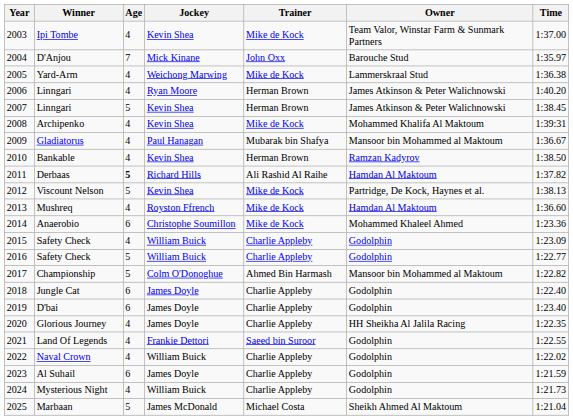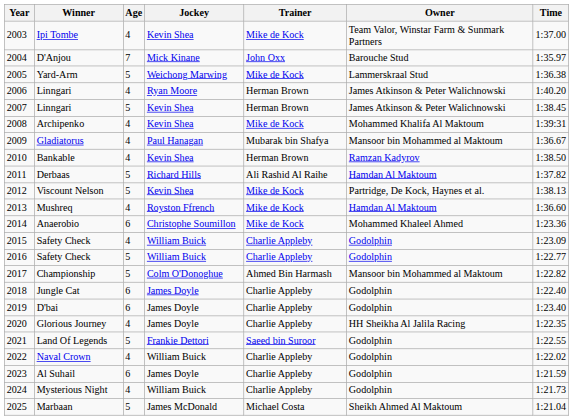 <table class="wikitable sortable" style="font-size:90%">
 <tr>
 <th style="width:36px">Year<br></th>
 <th style="width:120px">Winner<br></th>
 <th>Age<br></th>
 <th style="width:135px">Jockey<br></th>
 <th style="width:140px">Trainer<br></th>
 <th style="width:260px">Owner<br></th>
 <th>Time<br></th>
 </tr>
 <tr>
 <td>2003</td>
 <td><a href='#'>Ipi Tombe</a></td>
 <td>4</td>
 <td><a href='#'>Kevin Shea</a></td>
 <td><a href='#'>Mike de Kock</a></td>
 <td>Team Valor, Winstar Farm & Sunmark Partners</td>
 <td>1:37.00</td>
 </tr>
 <tr>
 <td>2004</td>
 <td>D'Anjou</td>
 <td>7</td>
 <td><a href='#'>Mick Kinane</a></td>
 <td><a href='#'>John Oxx</a></td>
 <td>Barouche Stud</td>
 <td>1:35.97</td>
 </tr>
 <tr>
 <td>2005</td>
 <td>Yard-Arm</td>
-<td>4</td>
+<td>5</td>
 <td><a href='#'>Weichong Marwing</a></td>
 <td><a href='#'>Mike de Kock</a></td>
 <td>Lammerskraal Stud</td>
 <td>1:36.38</td>
 </tr>
 <tr>
 <td>2006</td>
 <td>Linngari</td>
 <td>4</td>
 <td><a href='#'>Ryan Moore</a></td>
 <td>Herman Brown</td>
 <td>James Atkinson & Peter Walichnowski</td>
 <td>1:40.20</td>
 </tr>
 <tr>
 <td>2007</td>
 <td>Linngari</td>
 <td>5</td>
 <td><a href='#'>Kevin Shea</a></td>
 <td>Herman Brown</td>
 <td>James Atkinson & Peter Walichnowski</td>
 <td>1:38.45</td>
 </tr>
 <tr>
 <td>2008</td>
 <td>Archipenko</td>
 <td>4</td>
 <td><a href='#'>Kevin Shea</a></td>
 <td><a href='#'>Mike de Kock</a></td>
 <td>Mohammed Khalifa Al Maktoum</td>
 <td>1:39:31</td>
 </tr>
 <tr>
 <td>2009</td>
 <td><a href='#'>Gladiatorus</a></td>
 <td>4</td>
 <td><a href='#'>Paul Hanagan</a></td>
 <td>Mubarak bin Shafya</td>
 <td>Mansoor bin Mohammed al Maktoum</td>
 <td>1:36.67</td>
 </tr>
 <tr>
 <td>2010</td>
 <td>Bankable</td>
 <td>4</td>
 <td><a href='#'>Kevin Shea</a></td>
 <td>Herman Brown</td>
 <td><a href='#'>Ramzan Kadyrov</a></td>
 <td>1:38.50</td>
 </tr>
 <tr>
 <td>2011</td>
 <td>Derbaas</td>
-<td><strong>5</strong></td>
+<td>5</td>
 <td><a href='#'>Richard Hills</a></td>
 <td>Ali Rashid Al Raihe</td>
 <td><a href='#'>Hamdan Al Maktoum</a></td>
 <td>1:37.82</td>
 </tr>
 <tr>
 <td>2012</td>
 <td>Viscount Nelson</td>
 <td>5</td>
 <td><a href='#'>Kevin Shea</a></td>
 <td><a href='#'>Mike de Kock</a></td>
 <td>Partridge, De Kock, Haynes et al.</td>
 <td>1:38.13</td>
 </tr>
 <tr>
 <td>2013</td>
 <td>Mushreq</td>
 <td>4</td>
 <td><a href='#'>Royston Ffrench</a></td>
 <td><a href='#'>Mike de Kock</a></td>
 <td><a href='#'>Hamdan Al Maktoum</a></td>
 <td>1:36.60</td>
 </tr>
 <tr>
 <td>2014</td>
 <td>Anaerobio</td>
 <td>6</td>
 <td><a href='#'>Christophe Soumillon</a></td>
 <td><a href='#'>Mike de Kock</a></td>
 <td>Mohammed Khaleel Ahmed</td>
 <td>1:23.36</td>
 </tr>
 <tr>
 <td>2015</td>
 <td>Safety Check</td>
 <td>4</td>
 <td><a href='#'>William Buick</a></td>
 <td><a href='#'>Charlie Appleby</a></td>
 <td><a href='#'>Godolphin</a></td>
 <td>1:23.09</td>
 </tr>
 <tr>
 <td>2016</td>
 <td>Safety Check</td>
 <td>5</td>
 <td><a href='#'>William Buick</a></td>
 <td><a href='#'>Charlie Appleby</a></td>
 <td><a href='#'>Godolphin</a></td>
 <td>1:22.77</td>
 </tr>
 <tr>
 <td>2017</td>
 <td>Championship</td>
 <td>5</td>
 <td><a href='#'>Colm O'Donoghue</a></td>
 <td>Ahmed Bin Harmash</td>
 <td>Mansoor bin Mohammed al Maktoum</td>
 <td>1:22.82</td>
 </tr>
 <tr>
 <td>2018</td>
 <td>Jungle Cat</td>
 <td>6</td>
 <td><a href='#'>James Doyle</a></td>
 <td>Charlie Appleby</td>
 <td>Godolphin</td>
 <td>1:22.40</td>
 </tr>
 <tr>
 <td>2019</td>
 <td>D'bai</td>
 <td>6</td>
 <td>James Doyle</td>
 <td>Charlie Appleby</td>
 <td>Godolphin</td>
 <td>1:23.40</td>
 </tr>
 <tr>
 <td>2020</td>
 <td>Glorious Journey</td>
 <td>4</td>
 <td>James Doyle</td>
 <td>Charlie Appleby</td>
 <td>HH Sheikha Al Jalila Racing</td>
 <td>1:22.35</td>
 </tr>
 <tr>
 <td>2021</td>
 <td>Land Of Legends</td>
-<td>4</td>
+<td>5</td>
 <td><a href='#'>Frankie Dettori</a></td>
 <td><a href='#'>Saeed bin Suroor</a></td>
 <td>Godolphin</td>
 <td>1:22.55</td>
 </tr>
 <tr>
 <td>2022</td>
 <td><a href='#'>Naval Crown</a></td>
 <td>4</td>
 <td>William Buick</td>
 <td>Charlie Appleby</td>
 <td>Godolphin</td>
 <td>1:22.02</td>
 </tr>
 <tr>
 <td>2023</td>
 <td>Al Suhail</td>
 <td>6</td>
 <td>James Doyle</td>
 <td>Charlie Appleby</td>
 <td>Godolphin</td>
 <td>1:21.59</td>
 </tr>
 <tr>
 <td>2024</td>
 <td>Mysterious Night</td>
 <td>4</td>
 <td>William Buick</td>
 <td>Charlie Appleby</td>
 <td>Godolphin</td>
 <td>1:21.73</td>
 </tr>
 <tr>
 <td>2025</td>
 <td>Marbaan</td>
 <td>5</td>
 <td>James McDonald</td>
 <td>Michael Costa</td>
 <td>Sheikh Ahmed Al Maktoum</td>
 <td>1:21.04</td>
 </tr>
 </table>
